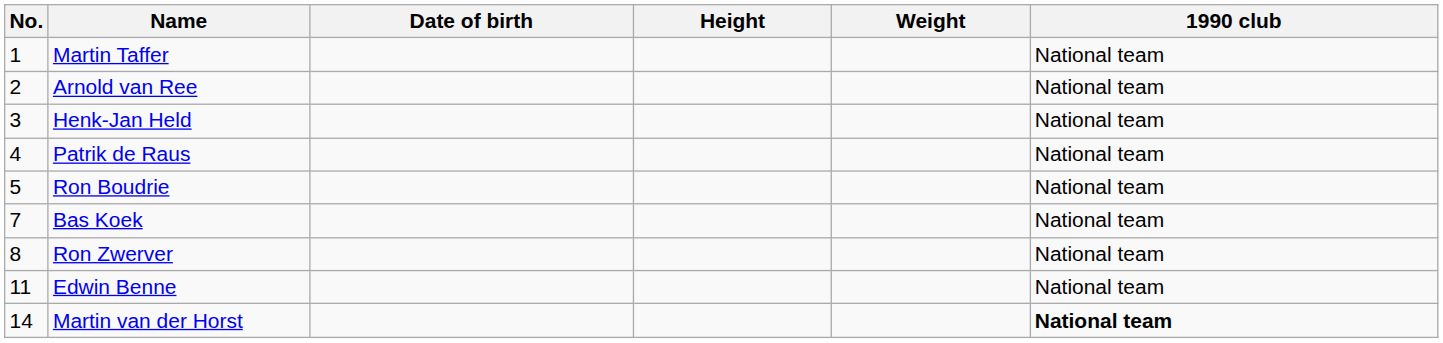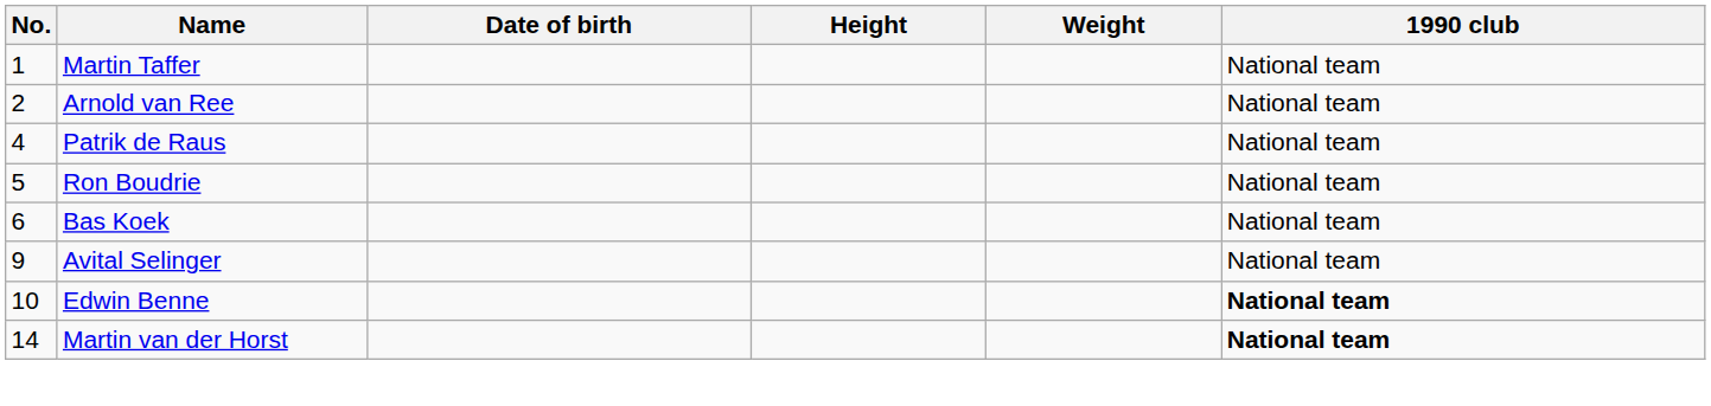 <table class=wikitable sortable style=font-size:100%; text-align:center;>
 <tr>
 <th>No.</th>
 <th style=width:12em>Name</th>
 <th style=width:15em>Date of birth</th>
 <th style=width:9em>Height</th>
 <th style=width:9em>Weight</th>
 <th style=width:19em>1990 club</th>
 </tr>
 <tr>
 <td>1</td>
 <td><a href='#'>Martin Taffer</a></td>
 <td></td>
 <td></td>
 <td></td>
 <td>National team</td>
 </tr>
 <tr>
 <td>2</td>
 <td><a href='#'>Arnold van Ree</a></td>
 <td></td>
 <td></td>
 <td></td>
 <td>National team</td>
 </tr>
 <tr>
-<td>3</td>
-<td><a href='#'>Henk-Jan Held</a></td>
-<td></td>
-<td></td>
-<td></td>
-<td>National team</td>
-</tr>
-<tr>
 <td>4</td>
 <td><a href='#'>Patrik de Raus</a></td>
 <td></td>
 <td></td>
 <td></td>
 <td>National team</td>
 </tr>
 <tr>
 <td>5</td>
 <td><a href='#'>Ron Boudrie</a></td>
 <td></td>
 <td></td>
 <td></td>
 <td>National team</td>
 </tr>
 <tr>
-<td>7</td>
+<td>6</td>
 <td><a href='#'>Bas Koek</a></td>
 <td></td>
 <td></td>
 <td></td>
 <td>National team</td>
 </tr>
 <tr>
-<td>8</td>
-<td><a href='#'>Ron Zwerver</a></td>
+<td>9</td>
+<td><a href='#'>Avital Selinger</a></td>
 <td></td>
 <td></td>
 <td></td>
 <td>National team</td>
 </tr>
 <tr>
-<td>11</td>
+<td>10</td>
 <td><a href='#'>Edwin Benne</a></td>
 <td></td>
 <td></td>
 <td></td>
-<td>National team</td>
+<td><strong>National team</strong></td>
 </tr>
 <tr>
 <td>14</td>
 <td><a href='#'>Martin van der Horst</a></td>
 <td></td>
 <td></td>
 <td></td>
 <td><strong>National team</strong></td>
 </tr>
 </table>
